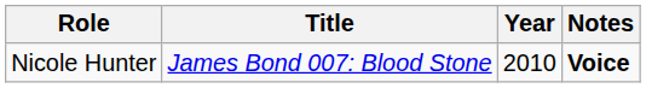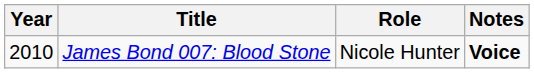 <table class="wikitable sortable">
 <tr>
+<th>Year</th>
+<th>Title</th>
 <th>Role</th>
-<th>Title</th>
-<th>Year</th>
 <th class="unsortable">Notes</th>
 </tr>
 <tr>
+<td>2010</td>
+<td><em><a href='#'>James Bond 007: Blood Stone</a></em></td>
 <td>Nicole Hunter</td>
-<td><em><a href='#'>James Bond 007: Blood Stone</a></em></td>
-<td>2010</td>
 <td><strong>Voice</strong></td>
 </tr>
 </table>
